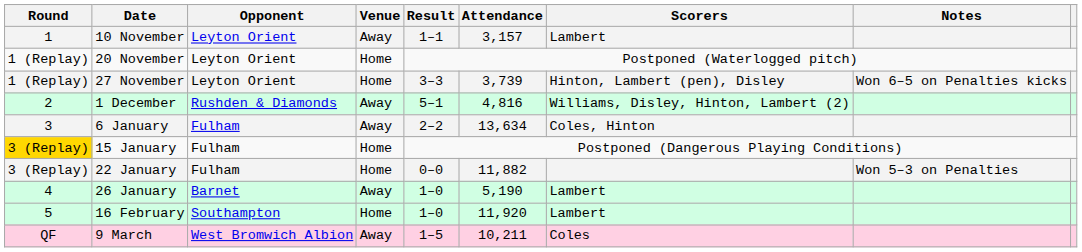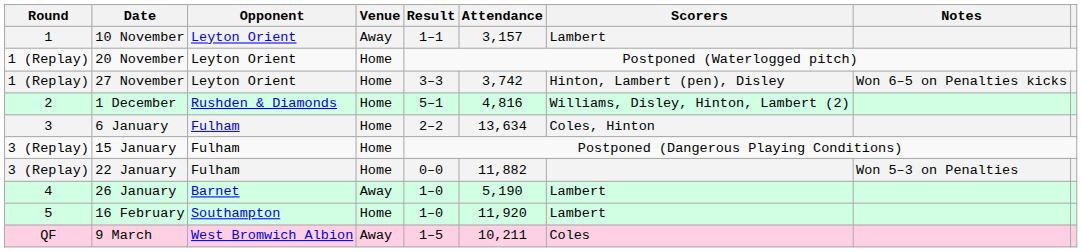 <table class="wikitable">
 <tr>
 <th>Round</th>
 <th>Date</th>
 <th>Opponent</th>
 <th>Venue</th>
 <th>Result</th>
 <th>Attendance</th>
 <th>Scorers</th>
 <th>Notes</th>
 <th></th>
 </tr>
 <tr style="background:#f3f3f3;">
 <td style="text-align:center;">1</td>
 <td>10 November</td>
 <td><a href='#'>Leyton Orient</a></td>
 <td>Away</td>
 <td style="text-align:center;">1–1</td>
 <td style="text-align:center;">3,157</td>
 <td>Lambert</td>
 <td></td>
 <td></td>
 </tr>
 <tr>
 <td style="text-align:center;">1 (Replay)</td>
 <td>20 November</td>
 <td>Leyton Orient</td>
 <td>Home</td>
 <td style="text-align:center;" colspan="5">Postponed (Waterlogged pitch)</td>
 </tr>
 <tr style="background:#f3f3f3;">
 <td style="text-align:center;">1 (Replay)</td>
 <td>27 November</td>
 <td>Leyton Orient</td>
 <td>Home</td>
 <td style="text-align:center;">3–3</td>
-<td style="text-align:center;">3,739</td>
+<td style="text-align:center;">3,742</td>
 <td>Hinton, Lambert (pen), Disley</td>
 <td>Won 6–5 on Penalties kicks</td>
 <td></td>
 </tr>
 <tr style="background:#d0ffe3;">
 <td style="text-align:center;">2</td>
 <td>1 December</td>
 <td><a href='#'>Rushden & Diamonds</a></td>
-<td>Away</td>
+<td>Home</td>
 <td style="text-align:center;">5–1</td>
 <td style="text-align:center;">4,816</td>
 <td>Williams, Disley, Hinton, Lambert (2)</td>
 <td></td>
 <td></td>
 </tr>
 <tr style="background:#f3f3f3;">
 <td style="text-align:center;">3</td>
 <td>6 January</td>
 <td><a href='#'>Fulham</a></td>
-<td>Away</td>
+<td>Home</td>
 <td style="text-align:center;">2–2</td>
 <td style="text-align:center;">13,634</td>
 <td>Coles, Hinton</td>
 <td></td>
 <td></td>
 </tr>
 <tr>
-<td style="background: gold; text-align:center;">3 (Replay)</td>
+<td style="text-align:center;">3 (Replay)</td>
 <td>15 January</td>
 <td>Fulham</td>
 <td>Home</td>
 <td style="text-align:center;" colspan="5">Postponed (Dangerous Playing Conditions)</td>
 </tr>
 <tr style="background:#f3f3f3;">
 <td style="text-align:center;">3 (Replay)</td>
 <td>22 January</td>
 <td>Fulham</td>
 <td>Home</td>
 <td style="text-align:center;">0–0</td>
 <td style="text-align:center;">11,882</td>
 <td></td>
 <td>Won 5–3 on Penalties</td>
 <td></td>
 </tr>
 <tr style="background:#d0ffe3;">
 <td style="text-align:center;">4</td>
 <td>26 January</td>
 <td><a href='#'>Barnet</a></td>
 <td>Away</td>
 <td style="text-align:center;">1–0</td>
 <td style="text-align:center;">5,190</td>
 <td>Lambert</td>
 <td></td>
 <td></td>
 </tr>
 <tr style="background:#d0ffe3;">
 <td style="text-align:center;">5</td>
 <td>16 February</td>
 <td><a href='#'>Southampton</a></td>
 <td>Home</td>
 <td style="text-align:center;">1–0</td>
 <td style="text-align:center;">11,920</td>
 <td>Lambert</td>
 <td></td>
 <td></td>
 </tr>
 <tr style="background:#ffd0e3;">
 <td style="text-align:center;">QF</td>
 <td>9 March</td>
 <td><a href='#'>West Bromwich Albion</a></td>
 <td>Away</td>
 <td style="text-align:center;">1–5</td>
 <td style="text-align:center;">10,211</td>
 <td>Coles</td>
 <td> </td>
 <td></td>
 </tr>
 </table>
